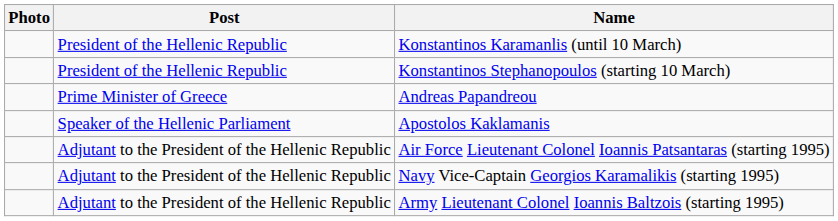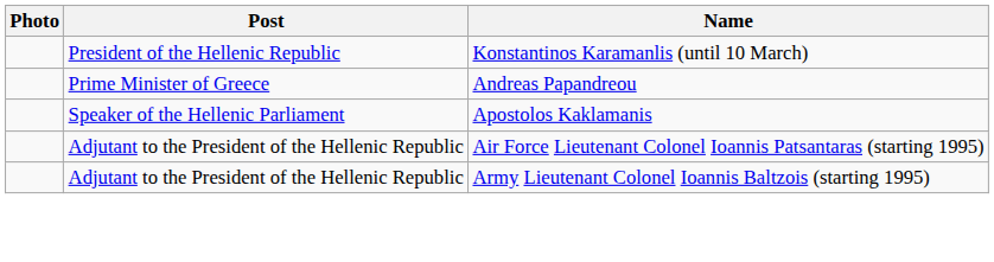 <table class=wikitable>
 <tr>
 <th>Photo</th>
 <th>Post</th>
 <th>Name</th>
 </tr>
 <tr>
 <td><br></td>
 <td><a href='#'>President of the Hellenic Republic</a></td>
 <td><a href='#'>Konstantinos Karamanlis</a> (until 10 March)</td>
-</tr>
-<tr>
-<td></td>
-<td><a href='#'>President of the Hellenic Republic</a></td>
-<td><a href='#'>Konstantinos Stephanopoulos</a> (starting 10 March)</td>
 </tr>
 <tr>
 <td></td>
 <td><a href='#'>Prime Minister of Greece</a></td>
 <td><a href='#'>Andreas Papandreou</a></td>
 </tr>
 <tr>
 <td></td>
 <td><a href='#'>Speaker of the Hellenic Parliament</a></td>
 <td><a href='#'>Apostolos Kaklamanis</a></td>
 </tr>
 <tr>
 <td></td>
 <td><a href='#'>Adjutant</a> to the President of the Hellenic Republic</td>
 <td><a href='#'>Air Force</a> <a href='#'>Lieutenant Colonel</a> <a href='#'>Ioannis Patsantaras</a> (starting 1995)</td>
 </tr>
 <tr>
 <td></td>
 <td><a href='#'>Adjutant</a> to the President of the Hellenic Republic</td>
-<td><a href='#'>Navy</a> Vice-Captain <a href='#'>Georgios Karamalikis</a> (starting 1995)</td>
-</tr>
-<tr>
-<td></td>
-<td><a href='#'>Adjutant</a> to the President of the Hellenic Republic</td>
 <td><a href='#'>Army</a> <a href='#'>Lieutenant Colonel</a> <a href='#'>Ioannis Baltzois</a> (starting 1995)</td>
 </tr>
 </table>
